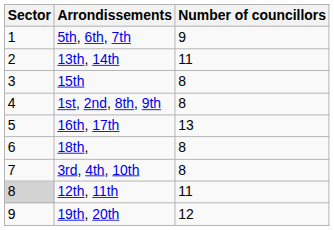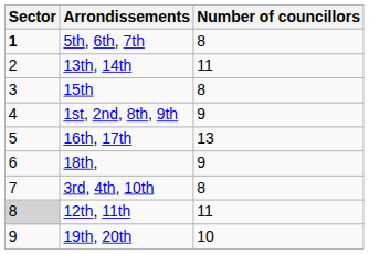 <table class="wikitable">
 <tr>
 <th>Sector</th>
 <th>Arrondissements</th>
 <th>Number of councillors</th>
 </tr>
 <tr>
-<td>1</td>
+<td><strong>1</strong></td>
 <td><a href='#'>5th</a>, <a href='#'>6th</a>, <a href='#'>7th</a></td>
-<td>9</td>
+<td>8</td>
 </tr>
 <tr>
 <td>2</td>
 <td><a href='#'>13th</a>, <a href='#'>14th</a></td>
 <td>11</td>
 </tr>
 <tr>
 <td>3</td>
 <td><a href='#'>15th</a></td>
 <td>8</td>
 </tr>
 <tr>
 <td>4</td>
 <td><a href='#'>1st</a>, <a href='#'>2nd</a>, <a href='#'>8th</a>, <a href='#'>9th</a></td>
-<td>8</td>
+<td>9</td>
 </tr>
 <tr>
 <td>5</td>
 <td><a href='#'>16th</a>, <a href='#'>17th</a></td>
 <td>13</td>
 </tr>
 <tr>
 <td>6</td>
 <td><a href='#'>18th</a>,</td>
-<td>8</td>
+<td>9</td>
 </tr>
 <tr>
 <td>7</td>
 <td><a href='#'>3rd</a>, <a href='#'>4th</a>, <a href='#'>10th</a></td>
 <td>8</td>
 </tr>
 <tr>
 <td style="background: lightgrey;">8</td>
 <td><a href='#'>12th</a>, <a href='#'>11th</a></td>
 <td>11</td>
 </tr>
 <tr>
 <td>9</td>
 <td><a href='#'>19th</a>, <a href='#'>20th</a></td>
-<td>12</td>
+<td>10</td>
 </tr>
 </table>
